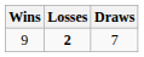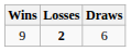 <table class="wikitable">
 <tr>
 <th>Wins</th>
 <th>Losses</th>
 <th>Draws</th>
 </tr>
 <tr>
 <td align=center>9</td>
 <td align=center><strong>2</strong></td>
-<td align=center>7</td>
+<td align=center>6</td>
 </tr>
 </table>
